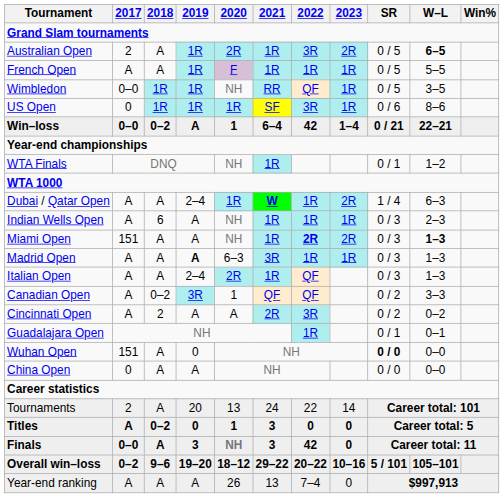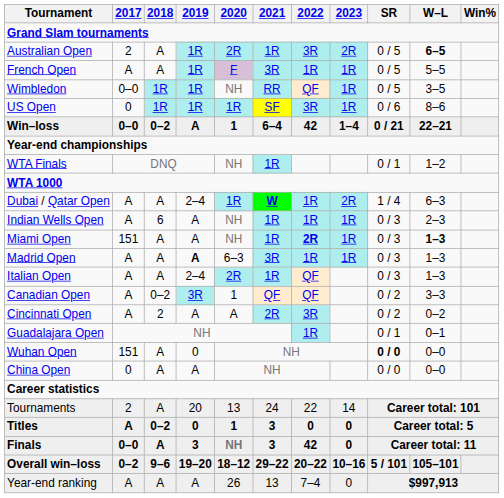 <table class=wikitable style=text-align:center>
 <tr>
 <th>Tournament</th>
 <th><a href='#'>2017</a></th>
 <th><a href='#'>2018</a></th>
 <th><a href='#'>2019</a></th>
 <th><a href='#'>2020</a></th>
 <th><a href='#'>2021</a></th>
 <th><a href='#'>2022</a></th>
 <th><a href='#'>2023</a></th>
 <th>SR</th>
 <th>W–L</th>
 <th>Win%</th>
 </tr>
 <tr>
 <td colspan="11" align="left"><strong><a href='#'>Grand Slam tournaments</a></strong></td>
 </tr>
 <tr>
 <td align=left><a href='#'>Australian Open</a></td>
 <td>2</td>
 <td>A</td>
 <td bgcolor=afeeee><a href='#'>1R</a></td>
 <td bgcolor=afeeee><a href='#'>2R</a></td>
 <td bgcolor=afeeee><a href='#'>1R</a></td>
 <td bgcolor=afeeee><a href='#'>3R</a></td>
 <td bgcolor=afeeee><a href='#'>2R</a></td>
 <td>0 / 5</td>
 <td><strong>6–5</strong></td>
 <td></td>
 </tr>
 <tr>
 <td align=left><a href='#'>French Open</a></td>
 <td>A</td>
 <td>A</td>
 <td bgcolor=afeeee><a href='#'>1R</a></td>
 <td bgcolor=thistle><a href='#'>F</a></td>
-<td bgcolor=afeeee><a href='#'>1R</a></td>
+<td bgcolor=afeeee><a href='#'>3R</a></td>
 <td bgcolor=afeeee><a href='#'>1R</a></td>
 <td bgcolor=afeeee><a href='#'>1R</a></td>
 <td>0 / 5</td>
 <td>5–5</td>
 <td></td>
 </tr>
 <tr>
 <td align=left><a href='#'>Wimbledon</a></td>
 <td>0–0</td>
 <td bgcolor=afeeee><a href='#'>1R</a></td>
 <td bgcolor=afeeee><a href='#'>1R</a></td>
 <td style=color:#767676>NH</td>
 <td bgcolor=afeeee><a href='#'>RR</a></td>
 <td bgcolor=ffebcd><a href='#'>QF</a></td>
 <td bgcolor=afeeee><a href='#'>1R</a></td>
 <td>0 / 5</td>
 <td>3–5</td>
 <td></td>
 </tr>
 <tr>
 <td align=left><a href='#'>US Open</a></td>
 <td>0</td>
 <td bgcolor=afeeee><a href='#'>1R</a></td>
 <td bgcolor=afeeee><a href='#'>1R</a></td>
 <td bgcolor=afeeee><a href='#'>1R</a></td>
 <td bgcolor=yellow><a href='#'>SF</a></td>
 <td bgcolor=afeeee><a href='#'>3R</a></td>
 <td bgcolor=afeeee><a href='#'>1R</a></td>
 <td>0 / 6</td>
 <td>8–6</td>
 <td></td>
 </tr>
 <tr style=background:#efefef;font-weight:bold>
 <td align=left>Win–loss</td>
 <td>0–0</td>
 <td>0–2</td>
 <td>A</td>
 <td>1</td>
 <td>6–4</td>
 <td>42</td>
 <td>1–4</td>
 <td>0 / 21</td>
 <td>22–21</td>
 <td></td>
 </tr>
 <tr>
 <td colspan="11" align="left"><strong>Year-end championships</strong></td>
 </tr>
 <tr>
 <td align=left><a href='#'>WTA Finals</a></td>
 <td style=color:#767676 colspan="3">DNQ</td>
 <td style=color:#767676>NH</td>
 <td bgcolor=afeeee><a href='#'>1R</a></td>
 <td></td>
 <td></td>
 <td>0 / 1</td>
 <td>1–2</td>
 <td></td>
 </tr>
 <tr>
 <td colspan="11" align="left"><strong><a href='#'>WTA 1000</a></strong></td>
 </tr>
 <tr>
 <td align=left><a href='#'>Dubai</a> / <a href='#'>Qatar Open</a></td>
 <td>A</td>
 <td>A</td>
 <td>2–4</td>
 <td bgcolor=afeeee><a href='#'>1R</a></td>
 <td bgcolor=lime><a href='#'><strong>W</strong></a></td>
 <td bgcolor=afeeee><a href='#'>1R</a></td>
 <td bgcolor=afeeee><a href='#'>2R</a></td>
 <td>1 / 4</td>
 <td>6–3</td>
 <td></td>
 </tr>
 <tr>
 <td align=left><a href='#'>Indian Wells Open</a></td>
 <td>A</td>
 <td>6</td>
 <td>A</td>
 <td style="color:#767676">NH</td>
 <td bgcolor=afeeee><a href='#'>1R</a></td>
 <td bgcolor=afeeee><a href='#'>1R</a></td>
 <td bgcolor=afeeee><a href='#'>1R</a></td>
 <td>0 / 3</td>
 <td>2–3</td>
 <td></td>
 </tr>
 <tr>
 <td align=left><a href='#'>Miami Open</a></td>
 <td>151</td>
 <td>A</td>
 <td>A</td>
 <td style=color:#767676>NH</td>
 <td bgcolor=afeeee><a href='#'>1R</a></td>
 <td bgcolor=afeeee><strong><a href='#'>2R</a></strong></td>
-<td bgcolor=afeeee><a href='#'>2R</a></td>
+<td bgcolor=afeeee><a href='#'>1R</a></td>
 <td>0 / 3</td>
 <td><strong>1–3</strong></td>
 <td></td>
 </tr>
 <tr>
 <td align=left><a href='#'>Madrid Open</a></td>
 <td>A</td>
 <td>A</td>
 <td><strong>A</strong></td>
 <td>6–3</td>
 <td bgcolor=afeeee><a href='#'>3R</a></td>
 <td bgcolor=afeeee><a href='#'>1R</a></td>
 <td bgcolor=afeeee><a href='#'>1R</a></td>
 <td>0 / 3</td>
 <td>1–3</td>
 <td></td>
 </tr>
 <tr>
 <td align=left><a href='#'>Italian Open</a></td>
 <td>A</td>
 <td>A</td>
 <td>2–4</td>
 <td bgcolor=afeeee><a href='#'>2R</a></td>
 <td bgcolor=afeeee><a href='#'>1R</a></td>
 <td bgcolor=ffebcd><a href='#'>QF</a></td>
 <td></td>
 <td>0 / 3</td>
 <td>1–3</td>
 <td></td>
 </tr>
 <tr>
 <td align=left><a href='#'>Canadian Open</a></td>
 <td>A</td>
 <td>0–2</td>
 <td bgcolor=afeeee><a href='#'>3R</a></td>
 <td>1</td>
 <td bgcolor=ffebcd><a href='#'>QF</a></td>
 <td bgcolor=ffebcd><a href='#'>QF</a></td>
 <td></td>
 <td>0 / 2</td>
 <td>3–3</td>
 <td></td>
 </tr>
 <tr>
 <td align=left><a href='#'>Cincinnati Open</a></td>
 <td>A</td>
 <td>2</td>
 <td>A</td>
 <td>A</td>
 <td bgcolor=afeeee><a href='#'>2R</a></td>
 <td bgcolor=afeeee><a href='#'>3R</a></td>
 <td></td>
 <td>0 / 2</td>
 <td>0–2</td>
 <td></td>
 </tr>
 <tr>
 <td align=left><a href='#'>Guadalajara Open</a></td>
 <td colspan="5" style=color:#767676>NH</td>
 <td bgcolor=afeeee><a href='#'>1R</a></td>
 <td></td>
 <td>0 / 1</td>
 <td>0–1</td>
 <td></td>
 </tr>
 <tr>
 <td align=left><a href='#'>Wuhan Open</a></td>
 <td>151</td>
 <td>A</td>
 <td>0</td>
 <td colspan="4" style="color:#767676">NH</td>
 <td><strong>0 / 0</strong></td>
 <td>0–0</td>
 <td></td>
 </tr>
 <tr>
 <td align=left><a href='#'>China Open</a></td>
 <td>0</td>
 <td>A</td>
 <td>A</td>
 <td colspan="3" style=color:#767676>NH</td>
 <td></td>
 <td>0 / 0</td>
 <td>0–0</td>
 <td></td>
 </tr>
 <tr>
 <td colspan="11" align="left"><strong>Career statistics</strong></td>
 </tr>
 <tr bgcolor=efefef>
 <td align=left>Tournaments</td>
 <td>2</td>
 <td>A</td>
 <td>20</td>
 <td>13</td>
 <td>24</td>
 <td>22</td>
 <td>14</td>
 <td colspan="3"><strong>Career total: 101</strong></td>
 </tr>
 <tr style=background:#efefef;font-weight:bold>
 <td align=left>Titles</td>
 <td>A</td>
 <td>0–2</td>
 <td>0</td>
 <td>1</td>
 <td>3</td>
 <td>0</td>
 <td>0</td>
 <td colspan=3>Career total: 5</td>
 </tr>
 <tr style=background:#efefef;font-weight:bold>
 <td align=left>Finals</td>
 <td>0–0</td>
 <td>A</td>
 <td>3</td>
 <td style=color:#767676>NH</td>
 <td>3</td>
 <td>42</td>
 <td>0</td>
 <td colspan=3>Career total: 11</td>
 </tr>
 <tr style=background:#efefef;font-weight:bold>
 <td align=left>Overall win–loss</td>
 <td>0–2</td>
 <td>9–6</td>
 <td>19–20</td>
 <td>18–12</td>
 <td>29–22</td>
 <td>20–22</td>
 <td>10–16</td>
 <td>5 / 101</td>
 <td>105–101</td>
 <td></td>
 </tr>
 <tr bgcolor=efefef>
 <td align=left>Year-end ranking</td>
 <td>A</td>
 <td>A</td>
 <td>A</td>
 <td>26</td>
 <td>13</td>
 <td>7–4</td>
 <td>0</td>
 <td colspan=3><strong>$997,913</strong></td>
 </tr>
 </table>
